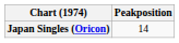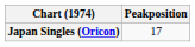 <table class="wikitable plainrowheaders">
 <tr>
 <th scope="col">Chart (1974)</th>
 <th scope="col">Peakposition</th>
 </tr>
 <tr>
 <th scope="row">Japan Singles (<a href='#'>Oricon</a>)</th>
-<td style="text-align:center;">14</td>
+<td style="text-align:center;">17</td>
 </tr>
 </table>
